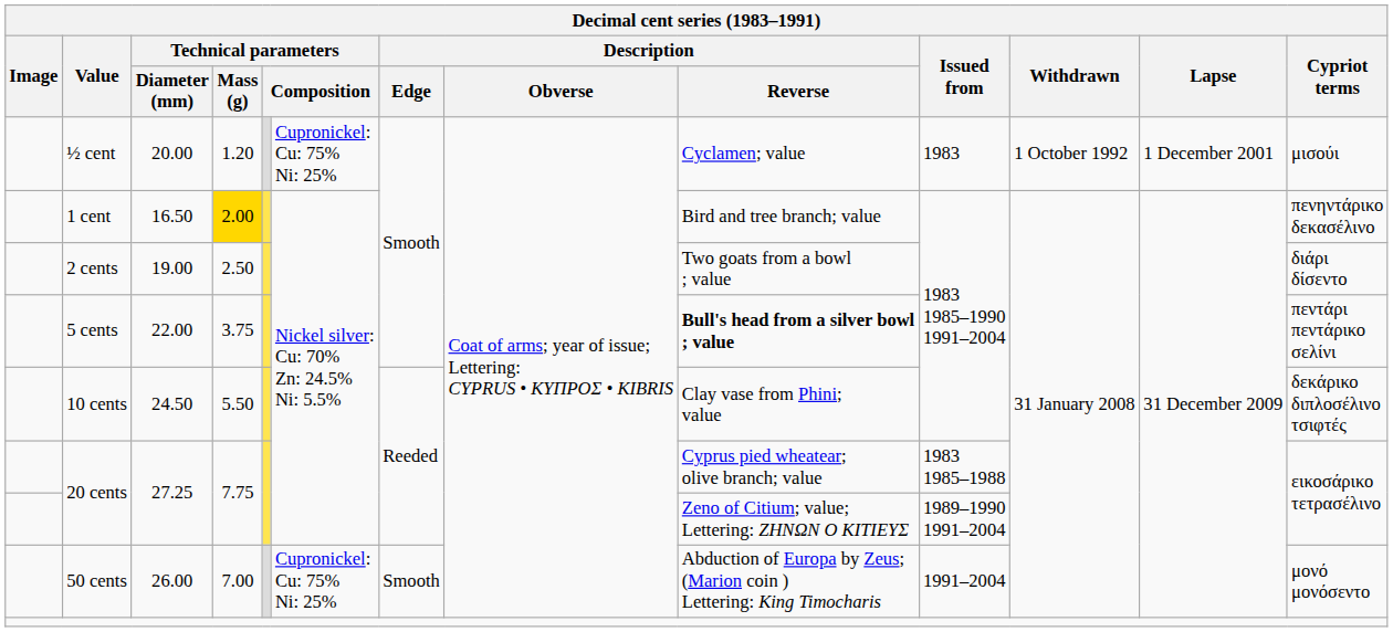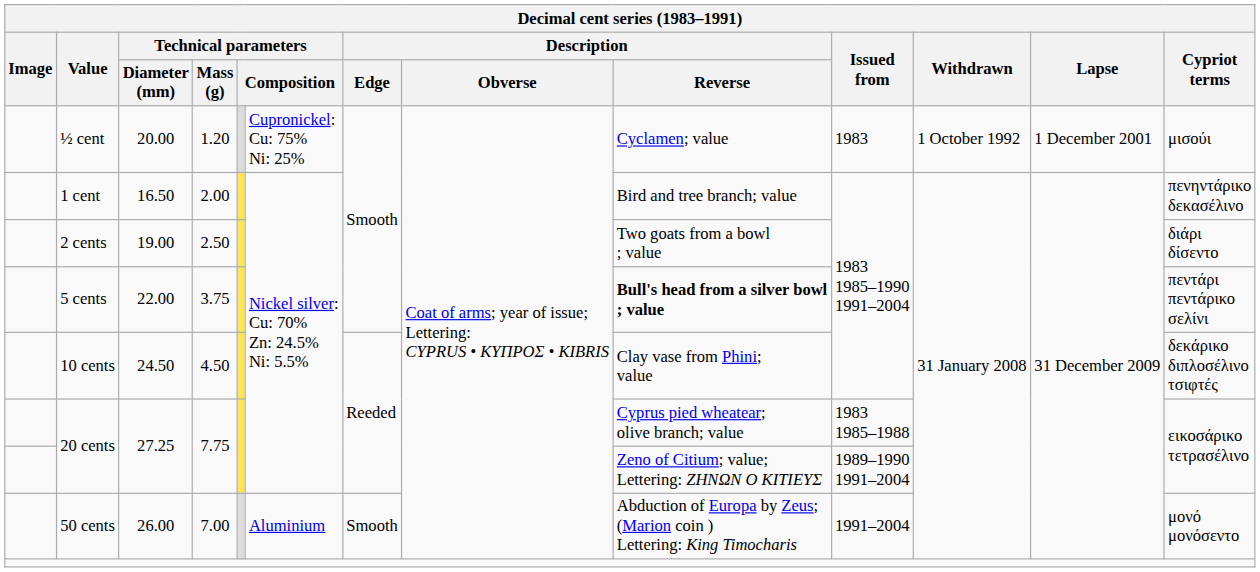 <table class="wikitable" style="margin:auto; font-size:90%; border-width:1px;">
 <tr>
 <th colspan=13>Decimal cent series (1983–1991)</th>
 </tr>
 <tr>
 <th rowspan=2>Image</th>
 <th rowspan=2>Value</th>
 <th colspan=4>Technical parameters</th>
 <th colspan=3>Description</th>
 <th rowspan=2>Issued<br>from</th>
 <th rowspan=2>Withdrawn</th>
 <th rowspan=2>Lapse</th>
 <th rowspan=2>Cypriot<br>terms</th>
 </tr>
 <tr>
 <th>Diameter<br>(mm)</th>
 <th>Mass<br>(g)</th>
 <th colspan=2>Composition</th>
 <th>Edge</th>
 <th>Obverse</th>
 <th>Reverse</th>
 </tr>
 <tr>
 <td align="center"></td>
 <td>½ cent</td>
 <td align=center>20.00<br></td>
 <td align=center>1.20</td>
 <td style="background-color:#dcdcdc;"></td>
 <td><a href='#'>Cupronickel</a>:<br>Cu: 75%<br>Ni: 25%</td>
 <td rowspan=4>Smooth</td>
 <td rowspan=8><a href='#'>Coat of arms</a>; year of issue;<br>Lettering:<br><em>CYPRUS • ΚΥΠΡΟΣ • KIBRIS</em></td>
 <td><a href='#'>Cyclamen</a>; value</td>
 <td>1983</td>
 <td>1 October 1992</td>
 <td>1 December 2001</td>
 <td>μισούι</td>
 </tr>
 <tr>
 <td></td>
 <td>1 cent</td>
 <td align=center>16.50</td>
-<td align=center style="background: gold;">2.00</td>
+<td align=center>2.00</td>
 <td style="background-color:#ffe550;"></td>
 <td rowspan="6"><a href='#'>Nickel silver</a>:<br>Cu: 70%<br>Zn: 24.5%<br>Ni: 5.5%</td>
 <td>Bird and tree branch; value</td>
 <td rowspan=4>1983<br>1985–1990<br>1991–2004</td>
 <td rowspan=7>31 January 2008</td>
 <td rowspan=7>31 December 2009</td>
 <td>πενηντάρικο<br>δεκασέλινο</td>
 </tr>
 <tr>
 <td></td>
 <td>2 cents</td>
 <td align=center>19.00</td>
 <td align=center>2.50</td>
 <td style="background-color:#ffe550;"></td>
 <td>Two goats from a bowl<br>; value</td>
 <td>διάρι<br>δίσεντο</td>
 </tr>
 <tr>
 <td></td>
 <td>5 cents</td>
 <td align=center>22.00</td>
 <td align=center>3.75</td>
 <td style="background-color:#ffe550;"></td>
 <td><strong>Bull's head from a silver bowl<br>; value</strong></td>
 <td>πεντάρι<br>πεντάρικο<br>σελίνι</td>
 </tr>
 <tr>
 <td></td>
 <td>10 cents</td>
 <td align=center>24.50</td>
-<td align=center>5.50</td>
+<td align=center>4.50</td>
 <td style="background-color:#ffe550;"></td>
 <td rowspan=3>Reeded</td>
 <td>Clay vase from <a href='#'>Phini</a>;<br>value</td>
 <td>δεκάρικο<br>διπλοσέλινο<br>τσιφτές</td>
 </tr>
 <tr>
 <td></td>
 <td rowspan=2>20 cents</td>
 <td rowspan=2 align=center>27.25</td>
 <td rowspan=2 align=center>7.75</td>
 <td rowspan=2 style="background-color:#ffe550;"></td>
 <td><a href='#'>Cyprus pied wheatear</a>;<br>olive branch; value</td>
 <td>1983<br>1985–1988</td>
 <td rowspan=2>εικοσάρικο<br>τετρασέλινο</td>
 </tr>
 <tr>
 <td align=center></td>
 <td><a href='#'>Zeno of Citium</a>; value;<br>Lettering: <em>ΖΗΝΩΝ Ο ΚΙΤΙΕΥΣ</em></td>
 <td>1989–1990<br>1991–2004</td>
 </tr>
 <tr>
 <td align="center"></td>
 <td>50 cents</td>
 <td align=center>26.00<br></td>
 <td align=center>7.00</td>
 <td style="background-color:#dcdcdc;"></td>
-<td><a href='#'>Cupronickel</a>:<br>Cu: 75%<br>Ni: 25%</td>
+<td><a href='#'>Aluminium</a></td>
 <td>Smooth</td>
 <td>Abduction of <a href='#'>Europa</a> by <a href='#'>Zeus</a>;<br>(<a href='#'>Marion</a> coin )<br>Lettering: <em>King Timocharis</em><br></td>
 <td>1991–2004</td>
 <td>μονό<br>μονόσεντο</td>
 </tr>
 <tr>
 <td colspan=13></td>
 </tr>
 </table>
